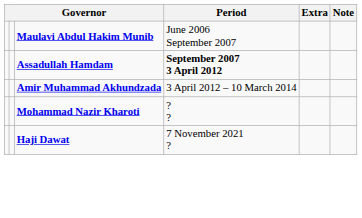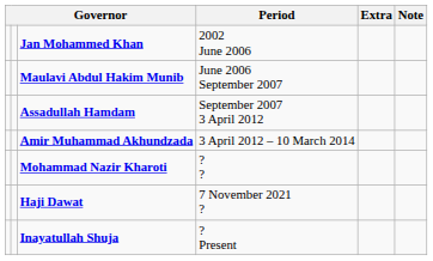 <table class="wikitable">
 <tr>
 <th colspan="3">Governor</th>
 <th>Period</th>
 <th>Extra</th>
 <th>Note</th>
+</tr>
+<tr>
+<td></td>
+<td></td>
+<td><strong><a href='#'>Jan Mohammed Khan</a></strong></td>
+<td>2002 <br> June 2006</td>
+<td></td>
+<td></td>
 </tr>
 <tr>
 <td></td>
 <td></td>
 <td><strong><a href='#'>Maulavi Abdul Hakim Munib</a></strong></td>
 <td>June 2006 <br> September 2007</td>
 <td></td>
 <td></td>
 </tr>
 <tr>
 <td></td>
 <td></td>
 <td><strong><a href='#'>Assadullah Hamdam</a></strong></td>
-<td><strong>September 2007 <br> 3 April 2012</strong></td>
+<td>September 2007 <br> 3 April 2012</td>
 <td></td>
 <td></td>
 </tr>
 <tr>
 <td></td>
 <td></td>
 <td><strong><a href='#'>Amir Muhammad Akhundzada</a></strong></td>
 <td>3 April 2012 – 10 March 2014</td>
 <td></td>
 <td></td>
 </tr>
 <tr>
 <td></td>
 <td></td>
 <td><strong><a href='#'>Mohammad Nazir Kharoti</a></strong></td>
 <td>? <br> ?</td>
 <td></td>
 <td></td>
 </tr>
 <tr>
 <td></td>
 <td></td>
 <td><strong><a href='#'>Haji Dawat</a></strong></td>
 <td>7 November 2021 <br> ?</td>
 <td></td>
 <td></td>
 </tr>
+<tr>
+<td></td>
+<td></td>
+<td><strong><a href='#'>Inayatullah Shuja</a></strong></td>
+<td>? <br> Present</td>
+<td></td>
+<td></td>
+</tr>
 </table>
